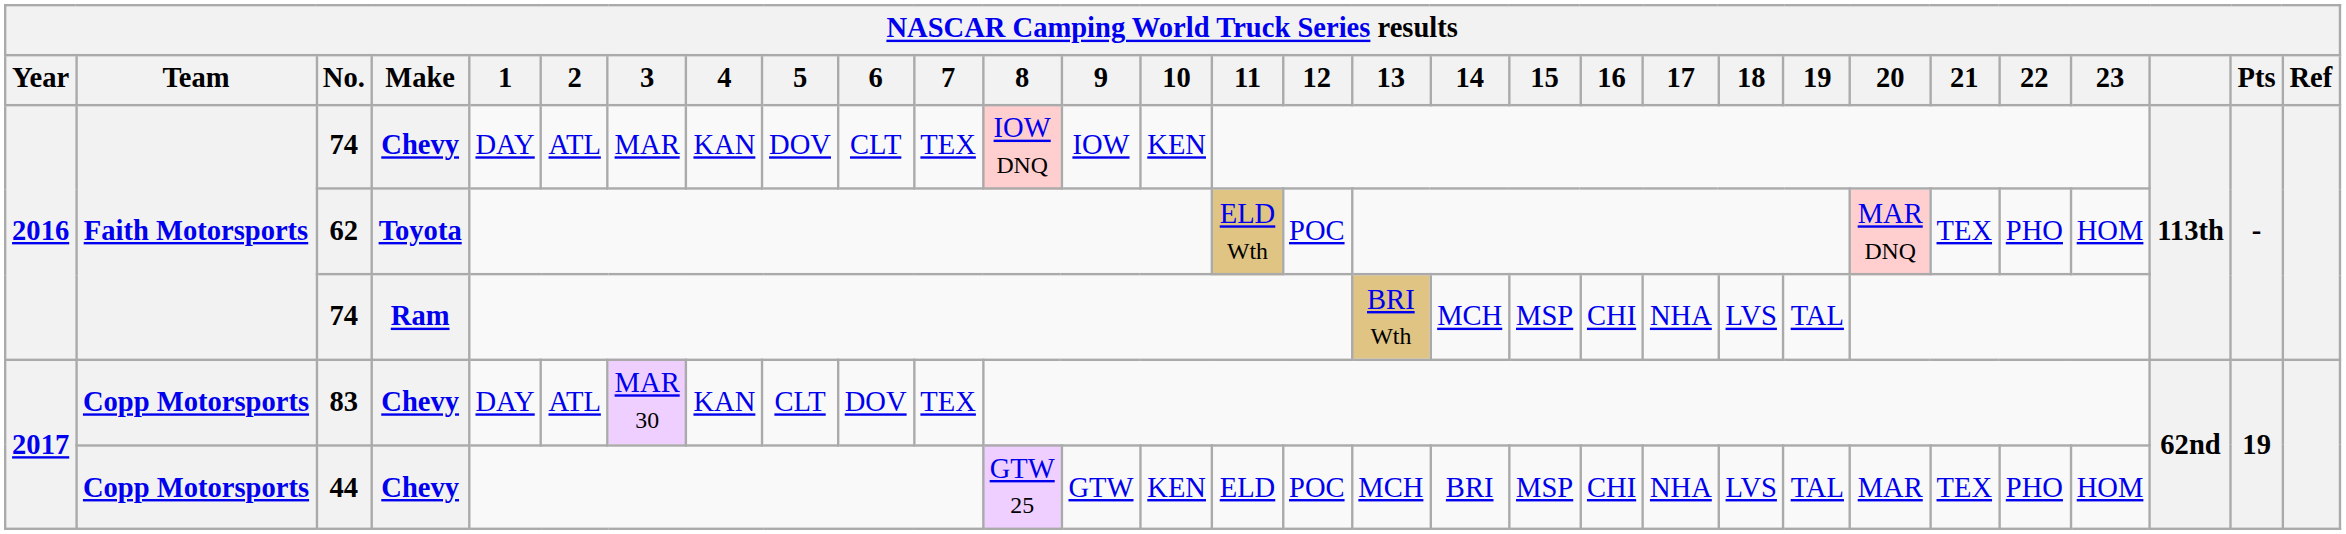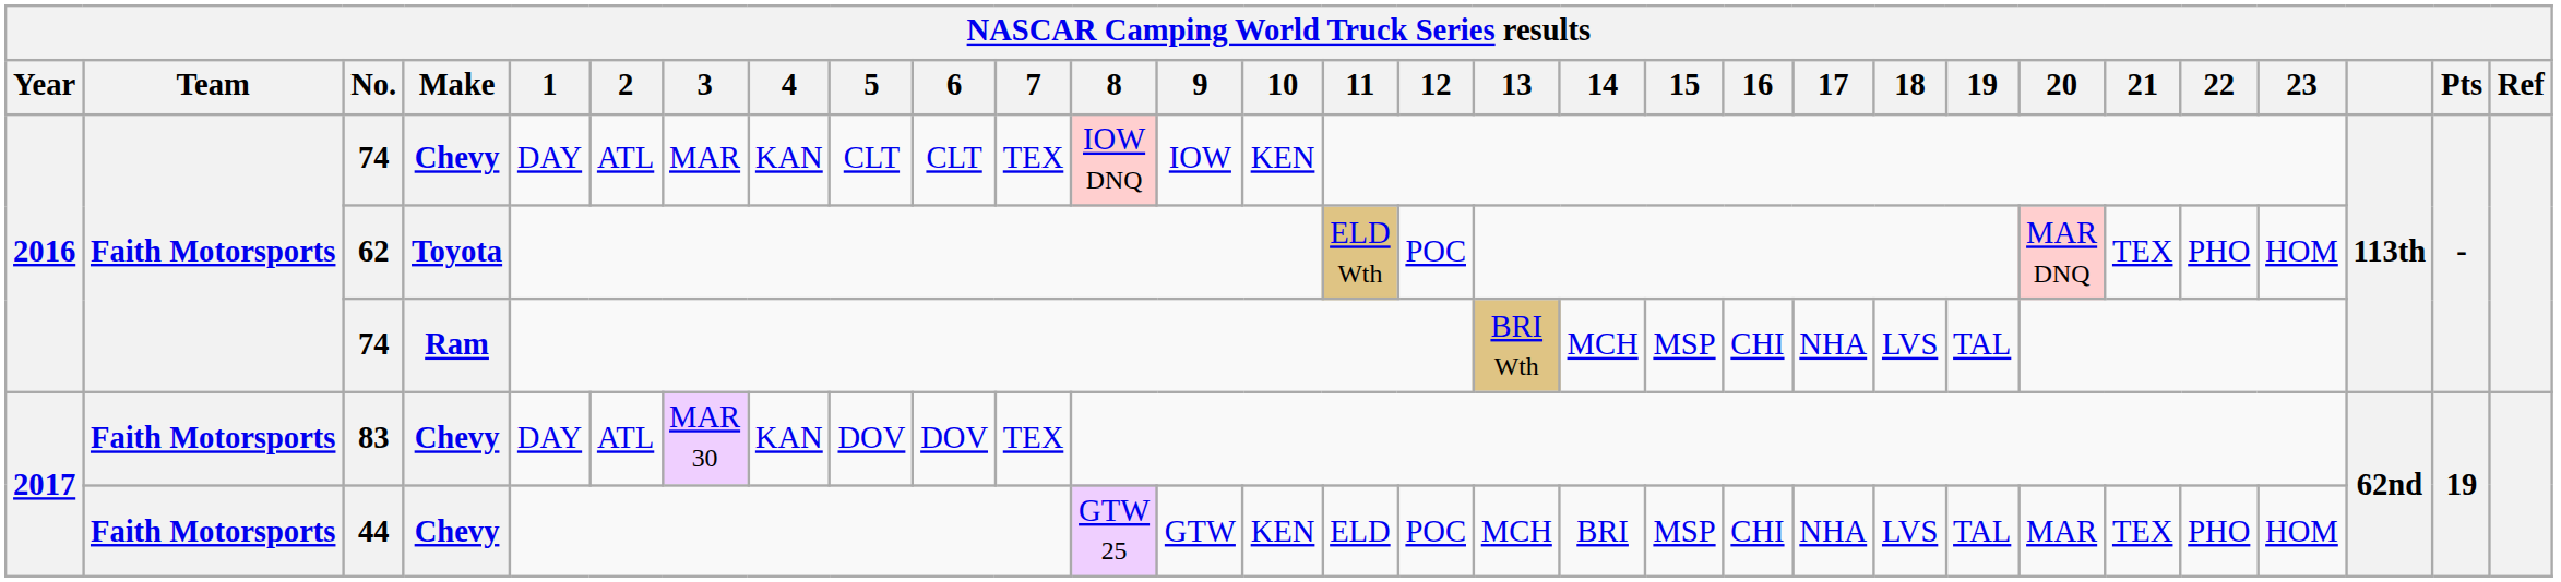 <table class="wikitable" style="text-align:center; font-size:75%">
 <tr>
 <th colspan=45><a href='#'>NASCAR Camping World Truck Series</a> results</th>
 </tr>
 <tr>
 <th>Year</th>
 <th>Team</th>
 <th>No.</th>
 <th>Make</th>
 <th>1</th>
 <th>2</th>
 <th>3</th>
 <th>4</th>
 <th>5</th>
 <th>6</th>
 <th>7</th>
 <th>8</th>
 <th>9</th>
 <th>10</th>
 <th>11</th>
 <th>12</th>
 <th>13</th>
 <th>14</th>
 <th>15</th>
 <th>16</th>
 <th>17</th>
 <th>18</th>
 <th>19</th>
 <th>20</th>
 <th>21</th>
 <th>22</th>
 <th>23</th>
 <th></th>
 <th>Pts</th>
 <th>Ref</th>
 </tr>
 <tr>
 <th rowspan=3><a href='#'>2016</a></th>
 <th rowspan=3><a href='#'>Faith Motorsports</a></th>
 <th>74</th>
 <th><a href='#'>Chevy</a></th>
 <td><a href='#'>DAY</a></td>
 <td><a href='#'>ATL</a></td>
 <td><a href='#'>MAR</a></td>
 <td><a href='#'>KAN</a></td>
-<td><a href='#'>DOV</a></td>
+<td><a href='#'>CLT</a></td>
 <td><a href='#'>CLT</a></td>
 <td><a href='#'>TEX</a></td>
 <td style="background:#FFCFCF;"><a href='#'>IOW</a><br><small>DNQ</small></td>
 <td><a href='#'>IOW</a></td>
 <td><a href='#'>KEN</a></td>
 <td colspan=13></td>
 <th rowspan=3>113th</th>
 <th rowspan=3>-</th>
 <th rowspan=3></th>
 </tr>
 <tr>
 <th>62</th>
 <th><a href='#'>Toyota</a></th>
 <td colspan=10></td>
 <td style="background:#DFC484;"><a href='#'>ELD</a><br><small>Wth</small></td>
 <td><a href='#'>POC</a></td>
 <td colspan=7></td>
 <td style="background:#FFCFCF;"><a href='#'>MAR</a><br><small>DNQ</small></td>
 <td><a href='#'>TEX</a></td>
 <td><a href='#'>PHO</a></td>
 <td><a href='#'>HOM</a></td>
 </tr>
 <tr>
 <th>74</th>
 <th><a href='#'>Ram</a></th>
 <td colspan=12></td>
 <td style="background:#DFC484;"><a href='#'>BRI</a><br><small>Wth</small></td>
 <td><a href='#'>MCH</a></td>
 <td><a href='#'>MSP</a></td>
 <td><a href='#'>CHI</a></td>
 <td><a href='#'>NHA</a></td>
 <td><a href='#'>LVS</a></td>
 <td><a href='#'>TAL</a></td>
 <td colspan=4></td>
 </tr>
 <tr>
 <th rowspan=2><a href='#'>2017</a></th>
-<th><a href='#'>Copp Motorsports</a></th>
+<th><a href='#'>Faith Motorsports</a></th>
 <th>83</th>
 <th><a href='#'>Chevy</a></th>
 <td><a href='#'>DAY</a></td>
 <td><a href='#'>ATL</a></td>
 <td style="background:#EFCFFF;"><a href='#'>MAR</a><br><small>30</small></td>
 <td><a href='#'>KAN</a></td>
-<td><a href='#'>CLT</a></td>
+<td><a href='#'>DOV</a></td>
 <td><a href='#'>DOV</a></td>
 <td><a href='#'>TEX</a></td>
 <td colspan=16></td>
 <th rowspan=2>62nd</th>
 <th rowspan=2>19</th>
 <th rowspan=2></th>
 </tr>
 <tr>
-<th><a href='#'>Copp Motorsports</a></th>
+<th><a href='#'>Faith Motorsports</a></th>
 <th>44</th>
 <th><a href='#'>Chevy</a></th>
 <td colspan=7></td>
 <td style="background:#EFCFFF;"><a href='#'>GTW</a><br><small>25</small></td>
 <td><a href='#'>GTW</a></td>
 <td><a href='#'>KEN</a></td>
 <td><a href='#'>ELD</a></td>
 <td><a href='#'>POC</a></td>
 <td><a href='#'>MCH</a></td>
 <td><a href='#'>BRI</a></td>
 <td><a href='#'>MSP</a></td>
 <td><a href='#'>CHI</a></td>
 <td><a href='#'>NHA</a></td>
 <td><a href='#'>LVS</a></td>
 <td><a href='#'>TAL</a></td>
 <td><a href='#'>MAR</a></td>
 <td><a href='#'>TEX</a></td>
 <td><a href='#'>PHO</a></td>
 <td><a href='#'>HOM</a></td>
 </tr>
 </table>
